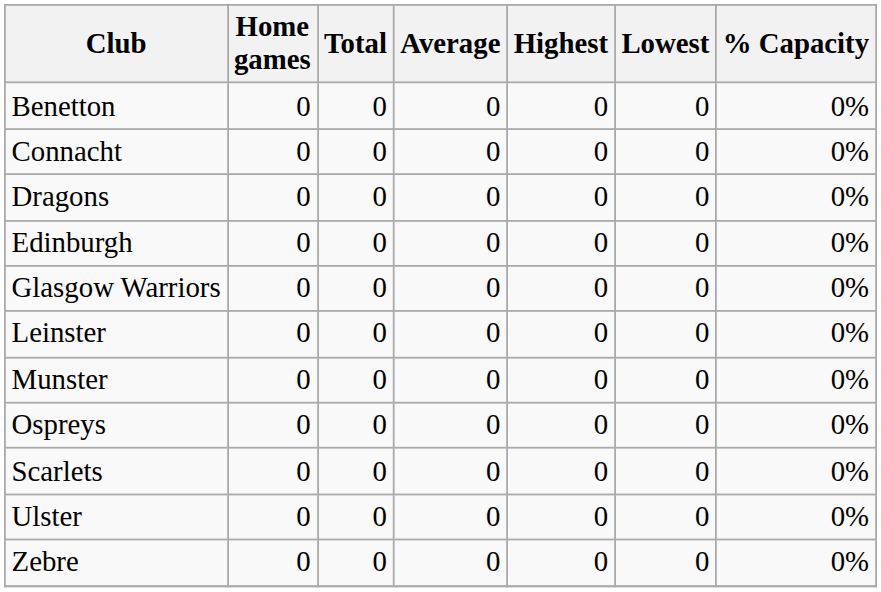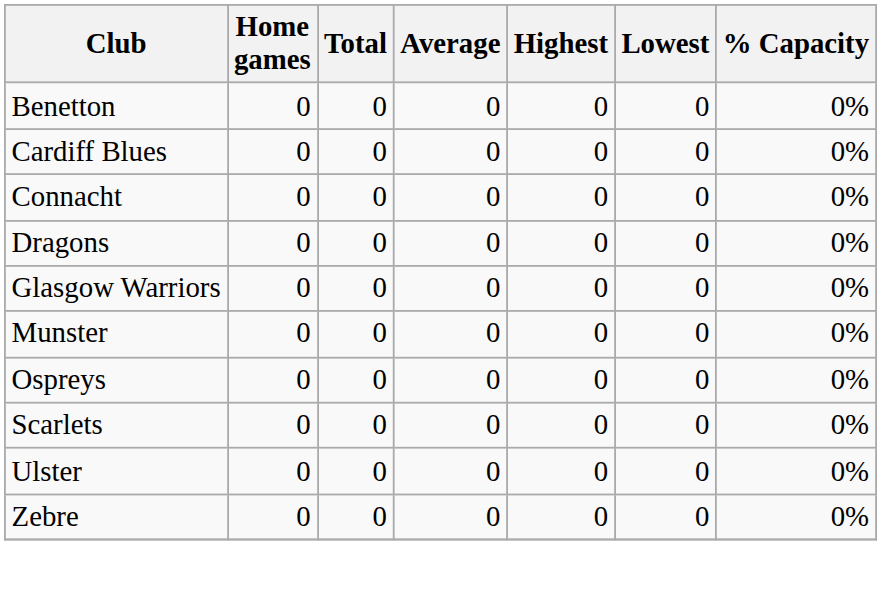 <table class="wikitable sortable" style="text-align:right">
 <tr>
 <th>Club</th>
 <th>Home<br>games</th>
 <th>Total</th>
 <th>Average</th>
 <th>Highest</th>
 <th>Lowest</th>
 <th>% Capacity</th>
 </tr>
 <tr>
 <td style="text-align:left"> Benetton</td>
+<td>0</td>
+<td>0</td>
+<td>0</td>
+<td>0</td>
+<td>0</td>
+<td>0%</td>
+</tr>
+<tr>
+<td style="text-align:left"> Cardiff Blues</td>
 <td>0</td>
 <td>0</td>
 <td>0</td>
 <td>0</td>
 <td>0</td>
 <td>0%</td>
 </tr>
 <tr>
 <td style="text-align:left"> Connacht</td>
 <td>0</td>
 <td>0</td>
 <td>0</td>
 <td>0</td>
 <td>0</td>
 <td>0%</td>
 </tr>
 <tr>
 <td style="text-align:left"> Dragons</td>
 <td>0</td>
 <td>0</td>
 <td>0</td>
 <td>0</td>
 <td>0</td>
 <td>0%</td>
 </tr>
 <tr>
-<td style="text-align:left"> Edinburgh</td>
-<td>0</td>
-<td>0</td>
-<td>0</td>
-<td>0</td>
-<td>0</td>
-<td>0%</td>
-</tr>
-<tr>
 <td style="text-align:left"> Glasgow Warriors</td>
-<td>0</td>
-<td>0</td>
-<td>0</td>
-<td>0</td>
-<td>0</td>
-<td>0%</td>
-</tr>
-<tr>
-<td style="text-align:left"> Leinster</td>
 <td>0</td>
 <td>0</td>
 <td>0</td>
 <td>0</td>
 <td>0</td>
 <td>0%</td>
 </tr>
 <tr>
 <td style="text-align:left"> Munster</td>
 <td>0</td>
 <td>0</td>
 <td>0</td>
 <td>0</td>
 <td>0</td>
 <td>0% </td>
 </tr>
 <tr>
 <td style="text-align:left"> Ospreys</td>
 <td>0</td>
 <td>0</td>
 <td>0</td>
 <td>0</td>
 <td>0</td>
 <td>0%</td>
 </tr>
 <tr>
 <td style="text-align:left"> Scarlets</td>
 <td>0</td>
 <td>0</td>
 <td>0</td>
 <td>0</td>
 <td>0</td>
 <td>0%</td>
 </tr>
 <tr>
 <td style="text-align:left"> Ulster</td>
 <td>0</td>
 <td>0</td>
 <td>0</td>
 <td>0</td>
 <td>0</td>
 <td>0%</td>
 </tr>
 <tr>
 <td style="text-align:left"> Zebre</td>
 <td>0</td>
 <td>0</td>
 <td>0</td>
 <td>0</td>
 <td>0</td>
 <td>0%</td>
 </tr>
 <tr>
 </tr>
 </table>
